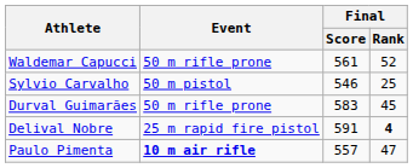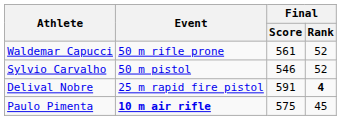 <table class="wikitable" style="font-size:90%">
 <tr>
 <th rowspan="2">Athlete</th>
 <th rowspan="2">Event</th>
 <th colspan="2">Final</th>
 </tr>
 <tr>
 <th>Score</th>
 <th>Rank</th>
 </tr>
 <tr>
 <td rowspan=1><a href='#'>Waldemar Capucci</a></td>
 <td rowspan=1><a href='#'>50 m rifle prone</a></td>
 <td style="text-align:center;">561</td>
 <td style="text-align:center;">52</td>
 </tr>
 <tr>
 <td rowspan=1><a href='#'>Sylvio Carvalho</a></td>
 <td><a href='#'>50 m pistol</a></td>
 <td style="text-align:center;">546</td>
-<td style="text-align:center;">25</td>
-</tr>
-<tr>
-<td rowspan=1><a href='#'>Durval Guimarães</a></td>
-<td rowspan=1><a href='#'>50 m rifle prone</a></td>
-<td style="text-align:center;">583</td>
-<td style="text-align:center;">45</td>
+<td style="text-align:center;">52</td>
 </tr>
 <tr>
 <td rowspan=1><a href='#'>Delival Nobre</a></td>
 <td><a href='#'>25 m rapid fire pistol</a></td>
 <td style="text-align:center;">591</td>
 <td style="text-align:center;"><strong>4</strong></td>
 </tr>
 <tr>
 <td rowspan=1><a href='#'>Paulo Pimenta</a></td>
 <td rowspan=1><strong><a href='#'>10 m air rifle</a></strong></td>
-<td style="text-align:center;">557</td>
-<td style="text-align:center;">47</td>
+<td style="text-align:center;">575</td>
+<td style="text-align:center;">45</td>
 </tr>
 </table>
